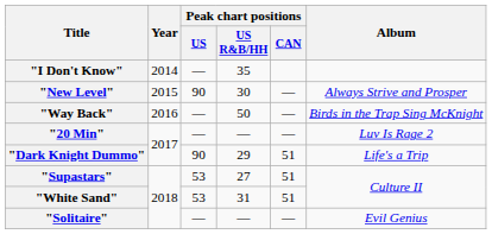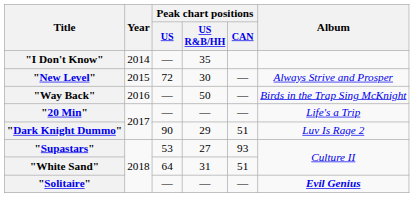 <table class="wikitable plainrowheaders" style="text-align:center;">
 <tr>
 <th rowspan="2" scope="col">Title</th>
 <th rowspan="2" scope="col">Year</th>
 <th colspan="3" scope="col">Peak chart positions</th>
 <th rowspan="2" scope="col">Album</th>
 </tr>
 <tr>
 <th scope="col" style="width:2.5em;font-size:90%;"><a href='#'>US</a></th>
 <th scope="col" style="width:2.5em;font-size:90%;"><a href='#'>US</a><br><a href='#'>R&B/HH</a></th>
 <th scope="col" style="width:2.5em;font-size:90%;"><a href='#'>CAN</a></th>
 </tr>
 <tr>
 <th scope="row">"I Don't Know"<br></th>
 <td>2014</td>
 <td>—</td>
 <td>35</td>
 <td —></td>
 </tr>
 <tr>
 <th scope="row">"<a href='#'>New Level</a>"<br></th>
 <td>2015</td>
-<td>90</td>
+<td>72</td>
 <td>30</td>
 <td>—</td>
 <td><em><a href='#'>Always Strive and Prosper</a></em></td>
 </tr>
 <tr>
 <th scope="row">"Way Back"<br></th>
 <td>2016</td>
 <td>—</td>
 <td>50</td>
 <td>—</td>
 <td><em><a href='#'>Birds in the Trap Sing McKnight</a></em></td>
 </tr>
 <tr>
 <th scope="row">"<a href='#'>20 Min</a>"<br></th>
 <td rowspan="2">2017</td>
 <td>—</td>
 <td>—</td>
 <td>—</td>
-<td><em><a href='#'>Luv Is Rage 2</a></em></td>
+<td><em><a href='#'>Life's a Trip</a></em></td>
 </tr>
 <tr>
 <th scope="row">"<a href='#'>Dark Knight Dummo</a>"<br></th>
 <td>90</td>
 <td>29</td>
 <td>51</td>
-<td><em><a href='#'>Life's a Trip</a></em></td>
+<td><em><a href='#'>Luv Is Rage 2</a></em></td>
 </tr>
 <tr>
 <th scope="row">"<a href='#'>Supastars</a>"<br></th>
 <td rowspan="3">2018</td>
 <td>53</td>
 <td>27</td>
-<td>51</td>
+<td>93</td>
 <td rowspan="2"><em><a href='#'>Culture II</a></em></td>
 </tr>
 <tr>
 <th scope="row">"White Sand"<br></th>
-<td>53</td>
+<td>64</td>
 <td>31</td>
 <td>51</td>
 </tr>
 <tr>
 <th scope="row">"<a href='#'>Solitaire</a>"<br></th>
 <td>—</td>
 <td>—</td>
 <td>—</td>
-<td><em><a href='#'>Evil Genius</a></em></td>
+<td><strong><em><a href='#'>Evil Genius</a></em></strong></td>
 </tr>
 </table>
